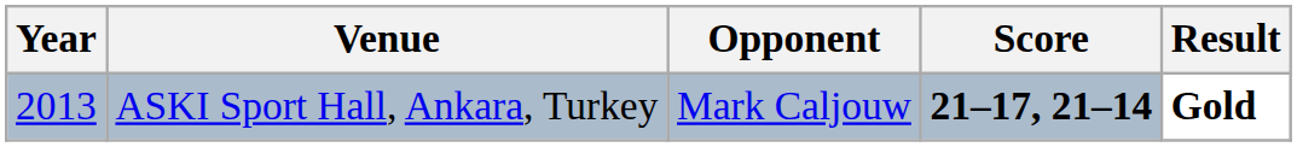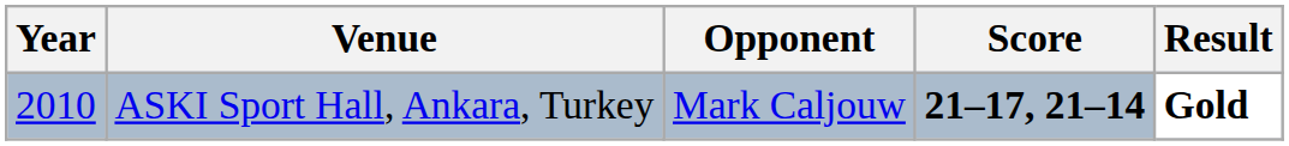 <table class="sortable wikitable" style="font-size: 90%;">
 <tr>
 <th>Year</th>
 <th>Venue</th>
 <th>Opponent</th>
 <th>Score</th>
 <th>Result</th>
 </tr>
 <tr style="background:#AABBCC">
-<td align="center"><a href='#'>2013</a></td>
+<td align="center"><a href='#'>2010</a></td>
 <td align="left"><a href='#'>ASKI Sport Hall</a>, <a href='#'>Ankara</a>, Turkey</td>
 <td align="left"> <a href='#'>Mark Caljouw</a></td>
 <td align="left"><strong>21–17, 21–14</strong></td>
 <td style="text-align:left; background:white"> <strong>Gold</strong></td>
 </tr>
 </table>
